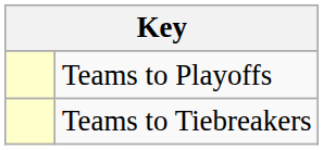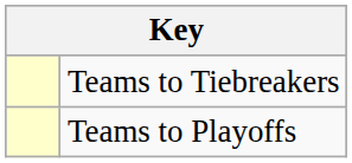 <table class="wikitable" style="text-align: center;">
 <tr>
 <th colspan=2>Key</th>
 </tr>
 <tr>
 <td style="background:#ffffcc; width:20px;"></td>
-<td align=left>Teams to Playoffs</td>
+<td align=left>Teams to Tiebreakers</td>
 </tr>
 <tr>
 <td style="background:#ffffcc; width:20px;"></td>
-<td align=left>Teams to Tiebreakers</td>
+<td align=left>Teams to Playoffs</td>
 </tr>
 </table>
